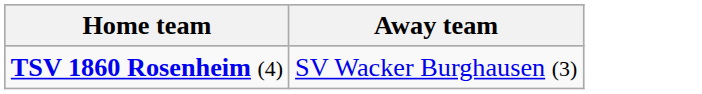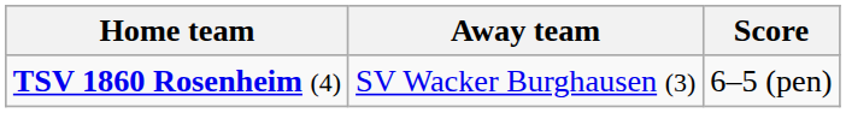 <table class="wikitable" style="text-align: center">
 <tr>
 <th>Home team</th>
 <th>Away team</th>
+<th>Score</th>
 </tr>
 <tr>
 <td><strong><a href='#'>TSV 1860 Rosenheim</a></strong> <small>(4)</small></td>
 <td><a href='#'>SV Wacker Burghausen</a> <small>(3)</small></td>
+<td>6–5 (pen)</td>
 </tr>
 </table>
